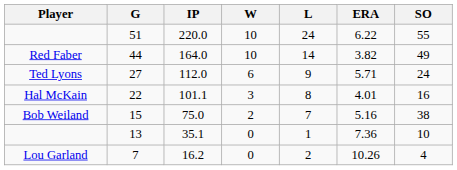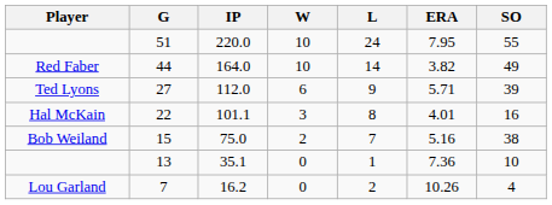 <table class="wikitable sortable">
 <tr>
 <th bgcolor="#DDDDFF" width="16%">Player</th>
 <th bgcolor="#DDDDFF" width="9%">G</th>
 <th bgcolor="#DDDDFF" width="9%">IP</th>
 <th bgcolor="#DDDDFF" width="9%">W</th>
 <th bgcolor="#DDDDFF" width="9%">L</th>
 <th bgcolor="#DDDDFF" width="9%">ERA</th>
 <th bgcolor="#DDDDFF" width="9%">SO</th>
 </tr>
 <tr align="center">
 <td></td>
 <td>51</td>
 <td>220.0</td>
 <td>10</td>
 <td>24</td>
-<td>6.22</td>
+<td>7.95</td>
 <td>55</td>
 </tr>
 <tr align="center">
 <td><a href='#'>Red Faber</a></td>
 <td>44</td>
 <td>164.0</td>
 <td>10</td>
 <td>14</td>
 <td>3.82</td>
 <td>49</td>
 </tr>
 <tr align=center>
 <td><a href='#'>Ted Lyons</a></td>
 <td>27</td>
 <td>112.0</td>
 <td>6</td>
 <td>9</td>
 <td>5.71</td>
-<td>24</td>
+<td>39</td>
 </tr>
 <tr align=center>
 <td><a href='#'>Hal McKain</a></td>
 <td>22</td>
 <td>101.1</td>
 <td>3</td>
 <td>8</td>
 <td>4.01</td>
 <td>16</td>
 </tr>
 <tr align=center>
 <td><a href='#'>Bob Weiland</a></td>
 <td>15</td>
 <td>75.0</td>
 <td>2</td>
 <td>7</td>
 <td>5.16</td>
 <td>38</td>
 </tr>
 <tr align=center>
 <td></td>
 <td>13</td>
 <td>35.1</td>
 <td>0</td>
 <td>1</td>
 <td>7.36</td>
 <td>10</td>
 </tr>
 <tr align="center">
 <td><a href='#'>Lou Garland</a></td>
 <td>7</td>
 <td>16.2</td>
 <td>0</td>
 <td>2</td>
 <td>10.26</td>
 <td>4</td>
 </tr>
 </table>
